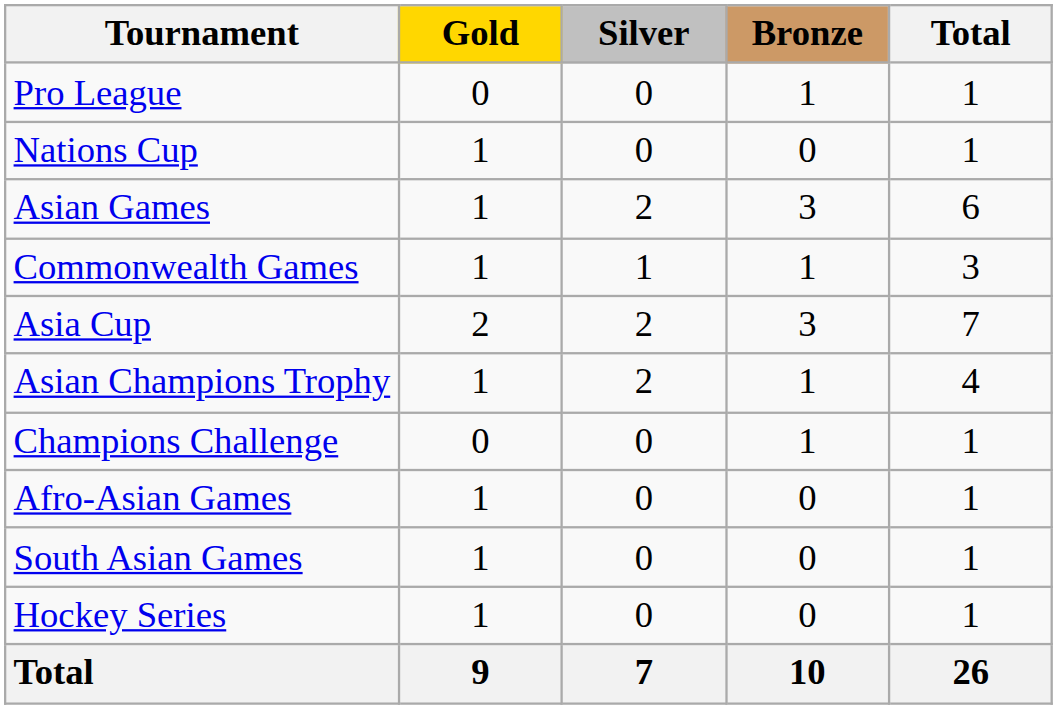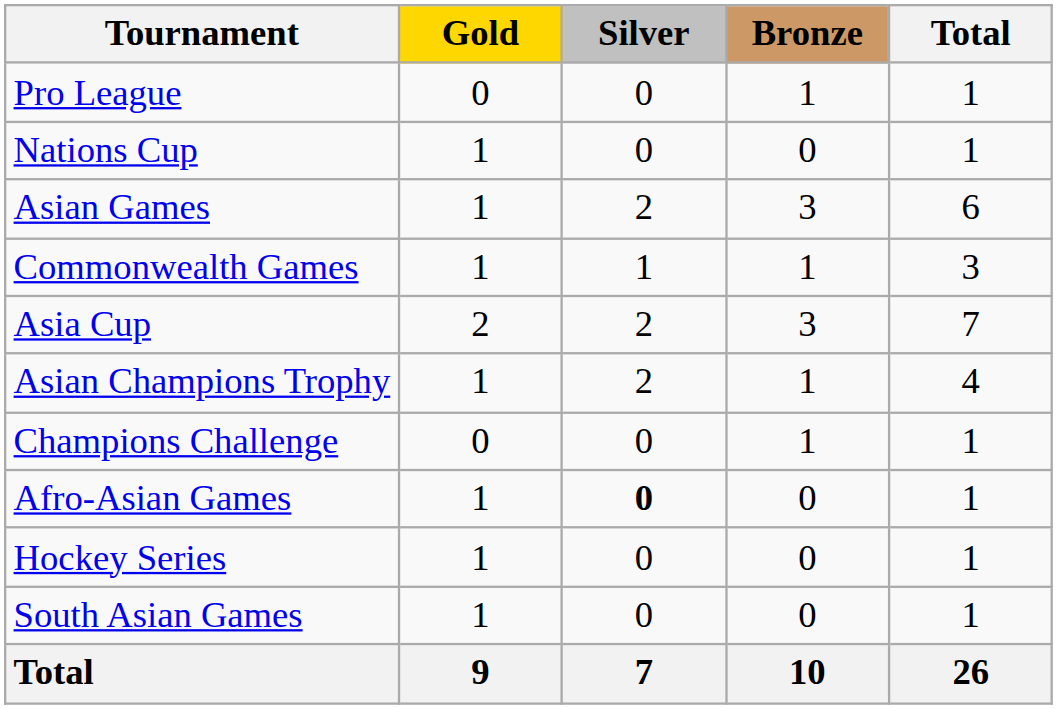 <table class="wikitable sortable plainrowheaders" style="text-align: center">
 <tr>
 <th scope="col">Tournament</th>
 <th scope="col" style="background-color:gold; width:4em;">Gold</th>
 <th scope="col" style="background-color:silver; width:4em;">Silver</th>
 <th scope="col" style="background-color:#cc9966; width:4em;">Bronze</th>
 <th scope="col" style="width:4em;">Total</th>
 </tr>
 <tr>
 <td style="text-align:left"><a href='#'>Pro League</a></td>
 <td>0</td>
 <td>0</td>
 <td>1</td>
 <td>1</td>
 </tr>
 <tr>
 <td style="text-align:left"><a href='#'>Nations Cup</a></td>
 <td>1</td>
 <td>0</td>
 <td>0</td>
 <td>1</td>
 </tr>
 <tr>
 <td style="text-align:left"><a href='#'>Asian Games</a></td>
 <td>1</td>
 <td>2</td>
 <td>3</td>
 <td>6</td>
 </tr>
 <tr>
 <td style="text-align:left"><a href='#'>Commonwealth Games</a></td>
 <td>1</td>
 <td>1</td>
 <td>1</td>
 <td>3</td>
 </tr>
 <tr>
 <td style="text-align:left"><a href='#'>Asia Cup</a></td>
 <td>2</td>
 <td>2</td>
 <td>3</td>
 <td>7</td>
 </tr>
 <tr>
 <td style="text-align:left"><a href='#'>Asian Champions Trophy</a></td>
 <td>1</td>
 <td>2</td>
 <td>1</td>
 <td>4</td>
 </tr>
 <tr>
 <td style="text-align:left"><a href='#'>Champions Challenge</a></td>
 <td>0</td>
 <td>0</td>
 <td>1</td>
 <td>1</td>
 </tr>
 <tr>
 <td style="text-align:left"><a href='#'>Afro-Asian Games</a></td>
 <td>1</td>
+<td><strong>0</strong></td>
+<td>0</td>
+<td>1</td>
+</tr>
+<tr>
+<td style="text-align:left"><a href='#'>Hockey Series</a></td>
+<td>1</td>
 <td>0</td>
 <td>0</td>
 <td>1</td>
 </tr>
 <tr>
 <td style="text-align:left"><a href='#'>South Asian Games</a></td>
-<td>1</td>
-<td>0</td>
-<td>0</td>
-<td>1</td>
-</tr>
-<tr>
-<td style="text-align:left"><a href='#'>Hockey Series</a></td>
 <td>1</td>
 <td>0</td>
 <td>0</td>
 <td>1</td>
 </tr>
 <tr>
 <th style="text-align:left">Total</th>
 <th>9</th>
 <th>7</th>
 <th>10</th>
 <th>26</th>
 </tr>
 </table>
